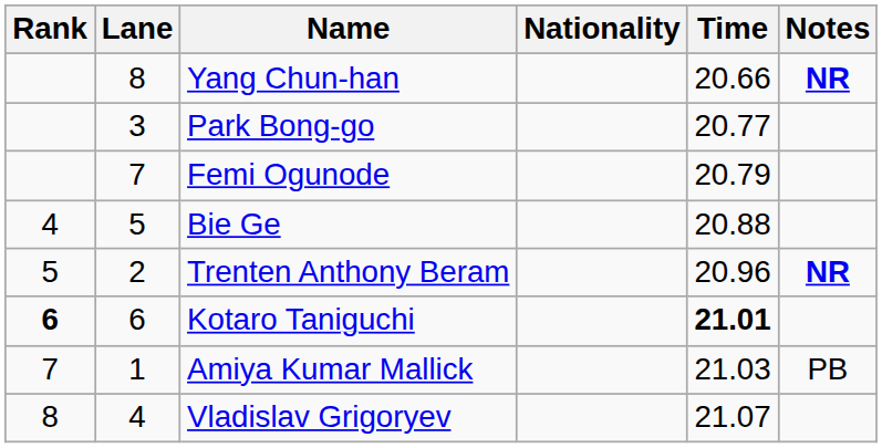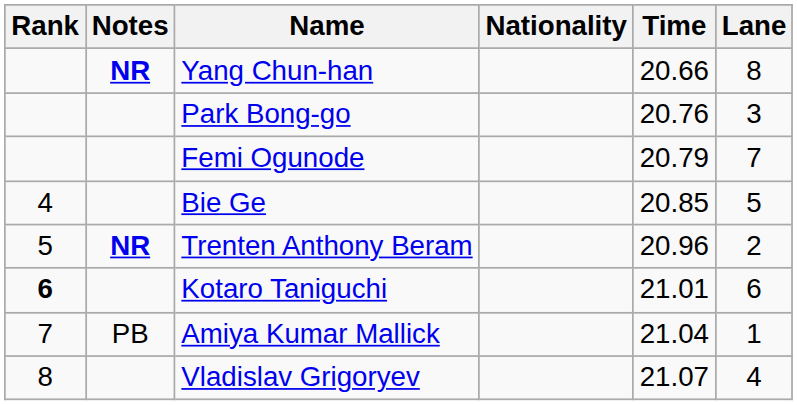 <table class="wikitable sortable" style="text-align:center">
 <tr>
 <th>Rank</th>
-<th>Lane</th>
+<th>Notes</th>
 <th>Name</th>
 <th>Nationality</th>
 <th>Time</th>
-<th>Notes</th>
+<th>Lane</th>
 </tr>
 <tr>
 <td></td>
-<td>8</td>
+<td><strong><a href='#'>NR</a></strong></td>
 <td align=left><a href='#'>Yang Chun-han</a></td>
 <td align=left></td>
 <td>20.66</td>
-<td><strong><a href='#'>NR</a></strong></td>
+<td>8</td>
 </tr>
 <tr>
 <td></td>
-<td>3</td>
+<td></td>
 <td align=left><a href='#'>Park Bong-go</a></td>
 <td align=left></td>
-<td>20.77</td>
-<td></td>
+<td>20.76</td>
+<td>3</td>
 </tr>
 <tr>
 <td></td>
-<td>7</td>
+<td></td>
 <td align=left><a href='#'>Femi Ogunode</a></td>
 <td align=left></td>
 <td>20.79</td>
-<td></td>
+<td>7</td>
 </tr>
 <tr>
 <td>4</td>
-<td>5</td>
+<td></td>
 <td align=left><a href='#'>Bie Ge</a></td>
 <td align=left></td>
-<td>20.88</td>
-<td></td>
+<td>20.85</td>
+<td>5</td>
 </tr>
 <tr>
 <td>5</td>
-<td>2</td>
+<td><strong><a href='#'>NR</a></strong></td>
 <td align=left><a href='#'>Trenten Anthony Beram</a></td>
 <td align=left></td>
 <td>20.96</td>
-<td><strong><a href='#'>NR</a></strong></td>
+<td>2</td>
 </tr>
 <tr>
 <td><strong>6</strong></td>
-<td>6</td>
+<td></td>
 <td align=left><a href='#'>Kotaro Taniguchi</a></td>
 <td align=left></td>
-<td><strong>21.01</strong></td>
-<td></td>
+<td>21.01</td>
+<td>6</td>
 </tr>
 <tr>
 <td>7</td>
-<td>1</td>
+<td>PB</td>
 <td align=left><a href='#'>Amiya Kumar Mallick</a></td>
 <td align=left></td>
-<td>21.03</td>
-<td>PB</td>
+<td>21.04</td>
+<td>1</td>
 </tr>
 <tr>
 <td>8</td>
-<td>4</td>
+<td></td>
 <td align=left><a href='#'>Vladislav Grigoryev</a></td>
 <td align=left></td>
 <td>21.07</td>
-<td></td>
+<td>4</td>
 </tr>
 </table>
